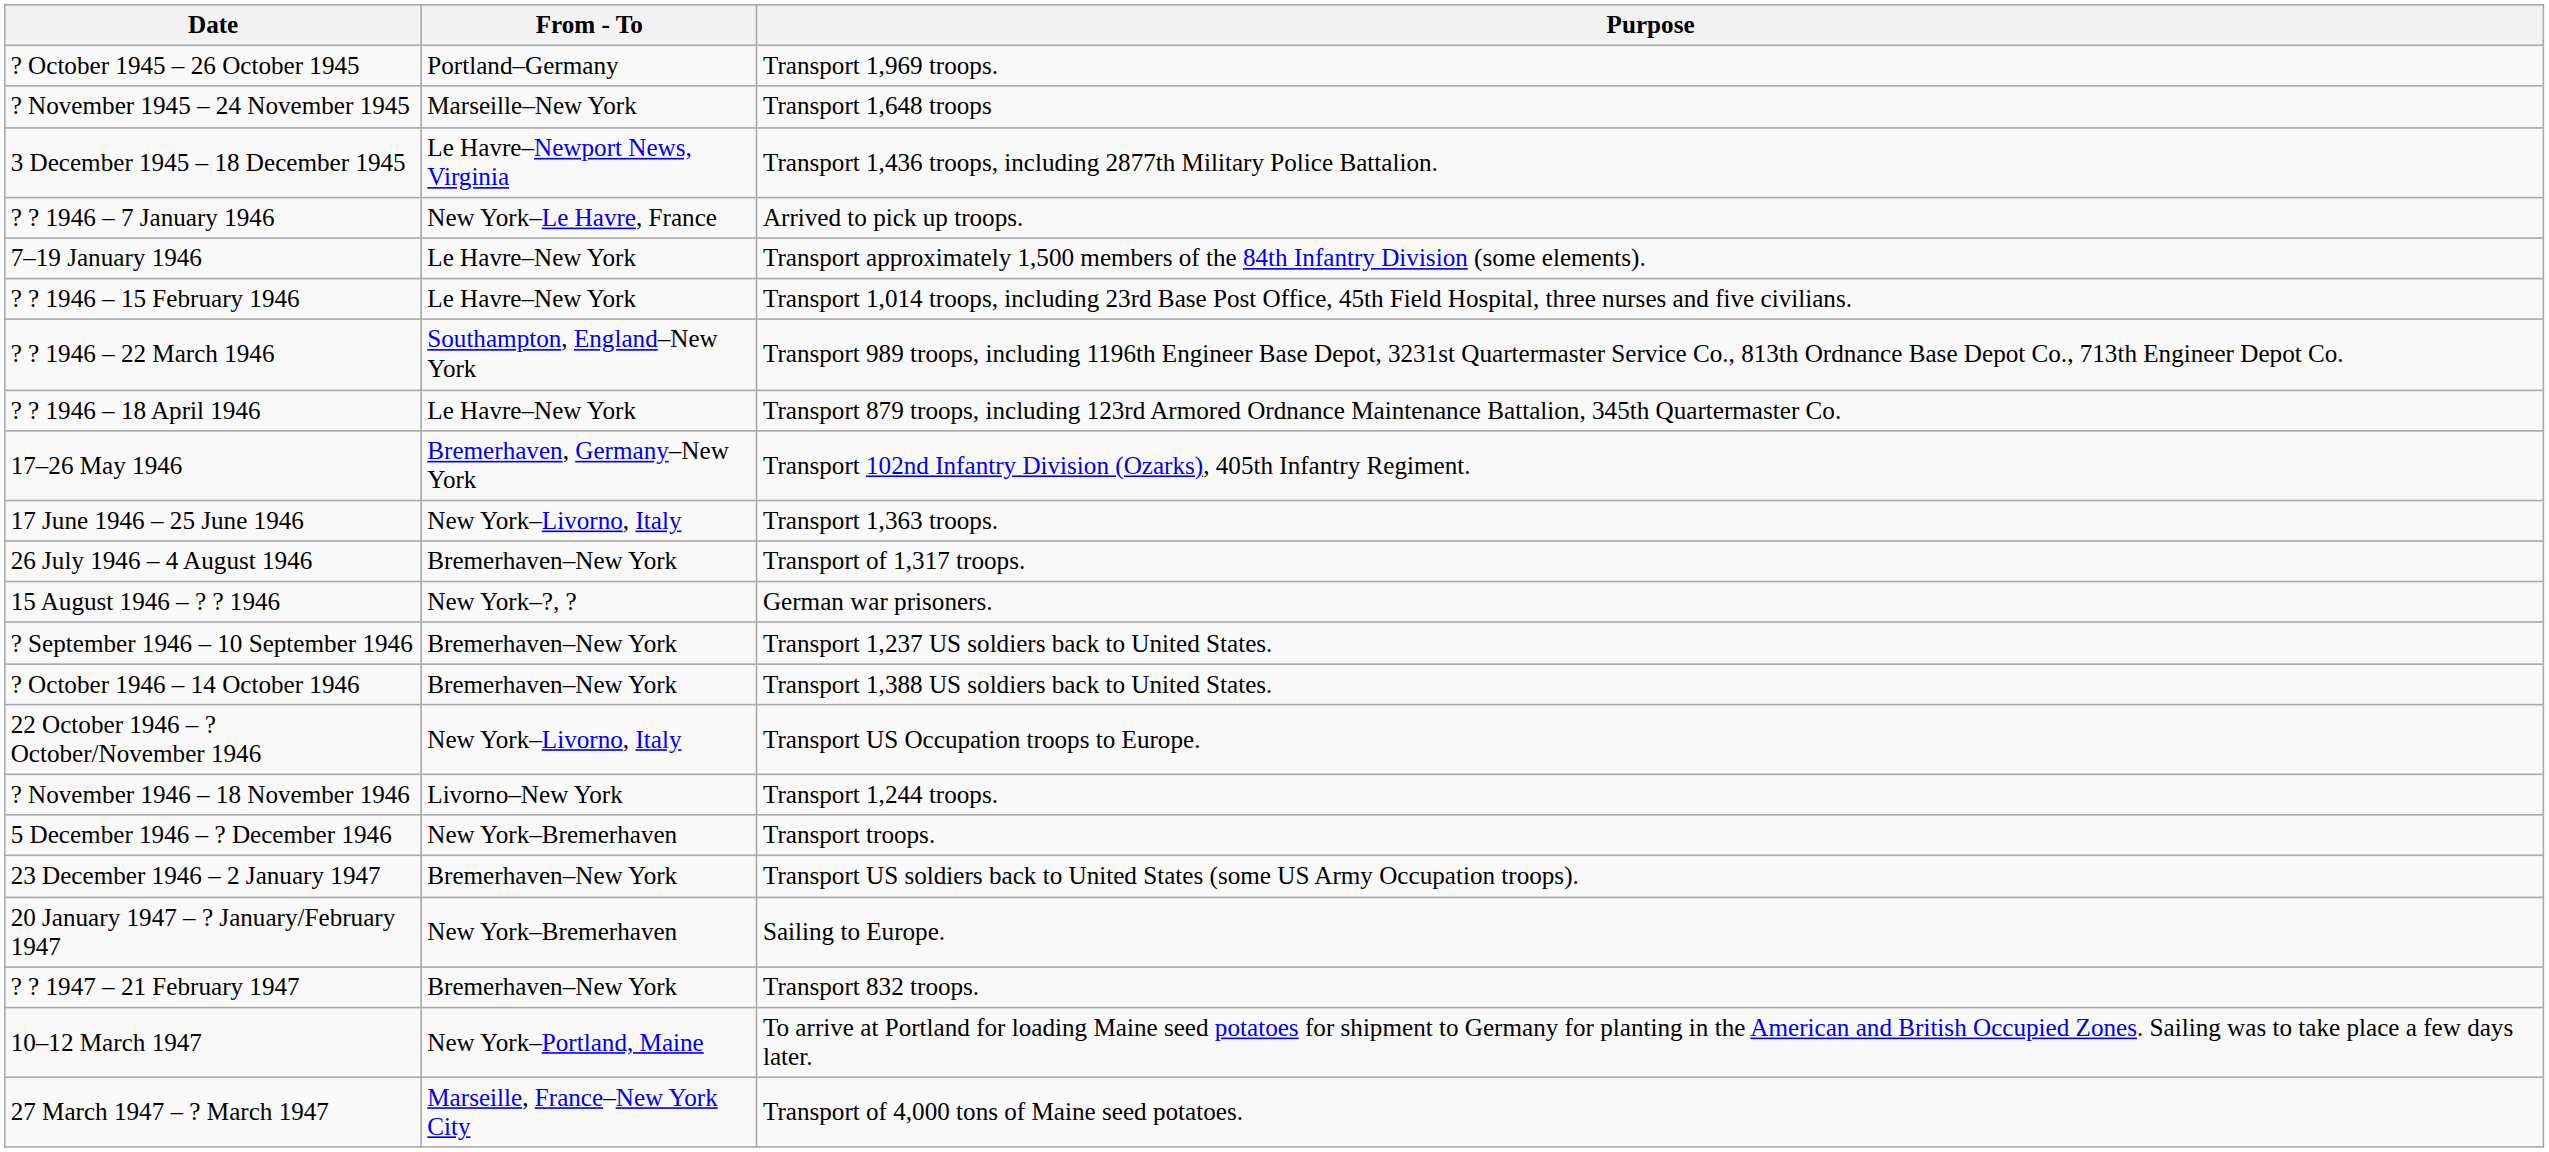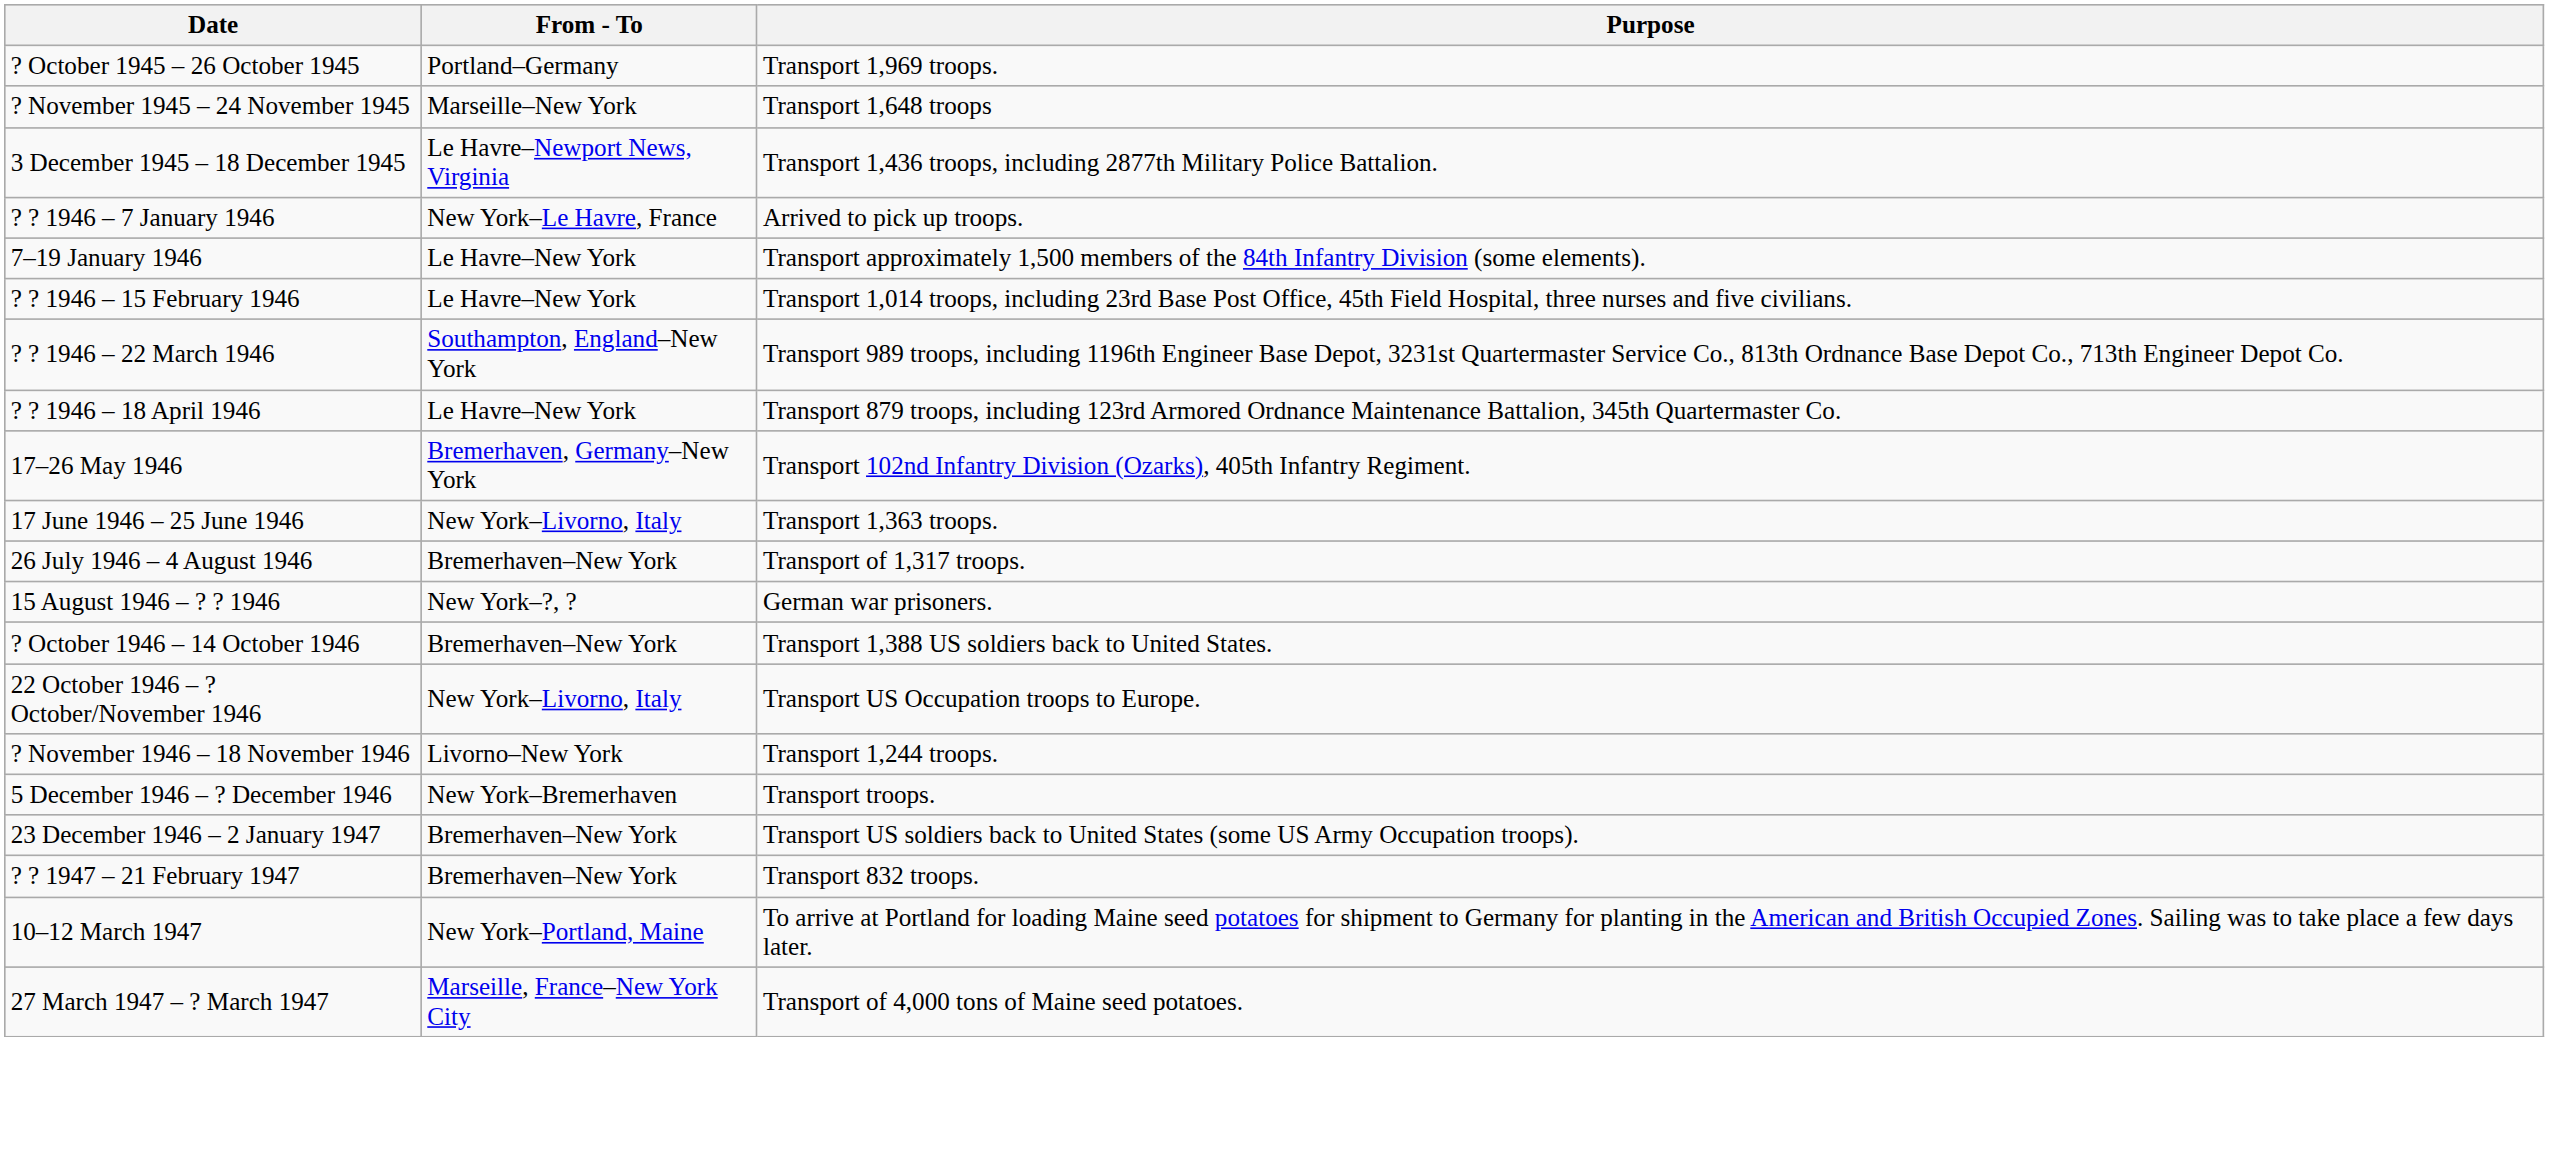 <table class="wikitable" style="font-size:97%;">
 <tr>
 <th Width=250>Date</th>
 <th width=200>From - To</th>
 <th>Purpose</th>
 </tr>
 <tr>
 <td>? October 1945 – 26 October 1945</td>
 <td>Portland–Germany</td>
 <td>Transport 1,969 troops.</td>
 </tr>
 <tr>
 <td>? November 1945 – 24 November 1945</td>
 <td>Marseille–New York</td>
 <td>Transport 1,648 troops</td>
 </tr>
 <tr>
 <td>3 December 1945 – 18 December 1945</td>
 <td>Le Havre–<a href='#'>Newport News, Virginia</a></td>
 <td>Transport 1,436 troops, including 2877th Military Police Battalion.</td>
 </tr>
 <tr>
 <td>? ? 1946 – 7 January 1946</td>
 <td>New York–<a href='#'>Le Havre</a>, France</td>
 <td>Arrived to pick up troops.</td>
 </tr>
 <tr>
 <td>7–19 January 1946</td>
 <td>Le Havre–New York</td>
 <td>Transport approximately 1,500 members of the <a href='#'>84th Infantry Division</a> (some elements).</td>
 </tr>
 <tr>
 <td>? ? 1946 – 15 February 1946</td>
 <td>Le Havre–New York</td>
 <td>Transport 1,014 troops, including 23rd Base Post Office, 45th Field Hospital, three nurses and five civilians.</td>
 </tr>
 <tr>
 <td>? ? 1946 – 22 March 1946</td>
 <td><a href='#'>Southampton</a>, <a href='#'>England</a>–New York</td>
 <td>Transport 989 troops, including 1196th Engineer Base Depot, 3231st Quartermaster Service Co., 813th Ordnance Base Depot Co., 713th Engineer Depot Co.</td>
 </tr>
 <tr>
 <td>? ? 1946 – 18 April 1946</td>
 <td>Le Havre–New York</td>
 <td>Transport 879 troops, including 123rd Armored Ordnance Maintenance Battalion, 345th Quartermaster Co.</td>
 </tr>
 <tr>
 <td>17–26 May 1946</td>
 <td><a href='#'>Bremerhaven</a>, <a href='#'>Germany</a>–New York</td>
 <td>Transport <a href='#'>102nd Infantry Division (Ozarks)</a>, 405th Infantry Regiment.</td>
 </tr>
 <tr>
 <td>17 June 1946 – 25 June 1946</td>
 <td>New York–<a href='#'>Livorno</a>, <a href='#'>Italy</a></td>
 <td>Transport 1,363 troops.</td>
 </tr>
 <tr>
 <td>26 July 1946 – 4 August 1946</td>
 <td>Bremerhaven–New York</td>
 <td>Transport of 1,317 troops.</td>
 </tr>
 <tr>
 <td>15 August 1946 – ? ? 1946</td>
 <td>New York–?, ?</td>
 <td>German war prisoners.</td>
 </tr>
 <tr>
-<td>? September 1946 – 10 September 1946</td>
-<td>Bremerhaven–New York</td>
-<td>Transport 1,237 US soldiers back to United States.</td>
-</tr>
-<tr>
 <td>? October 1946 – 14 October 1946</td>
 <td>Bremerhaven–New York</td>
 <td>Transport 1,388 US soldiers back to United States.</td>
 </tr>
 <tr>
 <td>22 October 1946 – ? October/November 1946</td>
 <td>New York–<a href='#'>Livorno</a>, <a href='#'>Italy</a></td>
 <td>Transport US Occupation troops to Europe.</td>
 </tr>
 <tr>
 <td>? November 1946 – 18 November 1946</td>
 <td>Livorno–New York</td>
 <td>Transport 1,244 troops.</td>
 </tr>
 <tr>
 <td>5 December 1946 – ? December 1946</td>
 <td>New York–Bremerhaven</td>
 <td>Transport troops.</td>
 </tr>
 <tr>
 <td>23 December 1946 – 2 January 1947</td>
 <td>Bremerhaven–New York</td>
 <td>Transport US soldiers back to United States (some US Army Occupation troops).</td>
 </tr>
 <tr>
-<td>20 January 1947 – ? January/February 1947</td>
-<td>New York–Bremerhaven</td>
-<td>Sailing to Europe.</td>
-</tr>
-<tr>
 <td>? ? 1947 – 21 February 1947</td>
 <td>Bremerhaven–New York</td>
 <td>Transport 832 troops.</td>
 </tr>
 <tr>
 <td>10–12 March 1947</td>
 <td>New York–<a href='#'>Portland, Maine</a></td>
 <td>To arrive at Portland for loading Maine seed <a href='#'>potatoes</a> for shipment to Germany for planting in the <a href='#'>American and British Occupied Zones</a>. Sailing was to take place a few days later.</td>
 </tr>
 <tr>
 <td>27 March 1947 – ? March 1947</td>
 <td><a href='#'>Marseille</a>, <a href='#'>France</a>–<a href='#'>New York City</a></td>
 <td>Transport of 4,000 tons of Maine seed potatoes.</td>
 </tr>
 </table>
